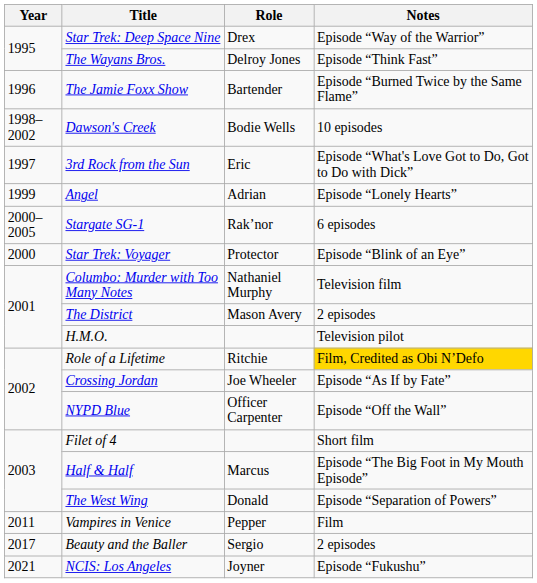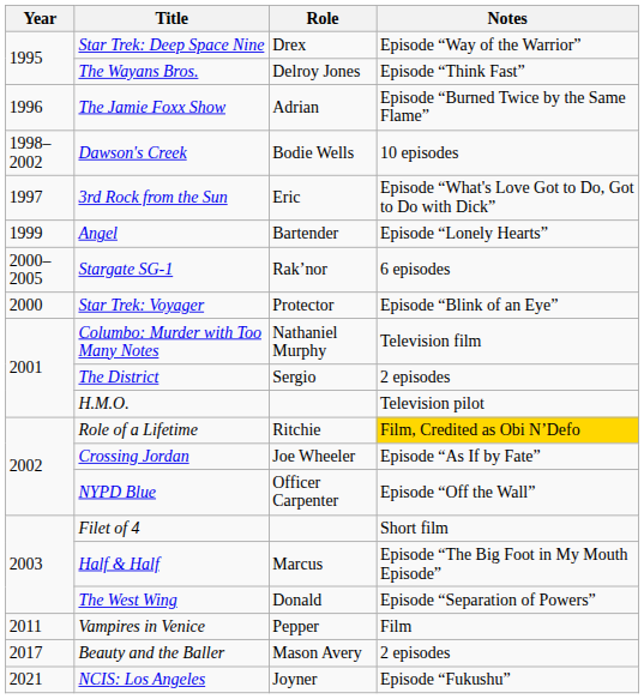 <table class="wikitable">
 <tr>
 <th>Year</th>
 <th>Title</th>
 <th>Role</th>
 <th>Notes</th>
 </tr>
 <tr>
 <td rowspan="2">1995</td>
 <td><em><a href='#'>Star Trek: Deep Space Nine</a></em></td>
 <td>Drex</td>
 <td>Episode “Way of the Warrior”</td>
 </tr>
 <tr>
 <td><em><a href='#'>The Wayans Bros.</a></em></td>
 <td>Delroy Jones</td>
 <td>Episode “Think Fast”</td>
 </tr>
 <tr>
 <td>1996</td>
 <td><em><a href='#'>The Jamie Foxx Show</a></em></td>
-<td>Bartender</td>
+<td>Adrian</td>
 <td>Episode “Burned Twice by the Same Flame”</td>
 </tr>
 <tr>
 <td>1998–2002</td>
 <td><em><a href='#'>Dawson's Creek</a></em></td>
 <td>Bodie Wells</td>
 <td>10 episodes</td>
 </tr>
 <tr>
 <td>1997</td>
 <td><em><a href='#'>3rd Rock from the Sun</a></em></td>
 <td>Eric</td>
 <td>Episode “What's Love Got to Do, Got to Do with Dick”</td>
 </tr>
 <tr>
 <td>1999</td>
 <td><em><a href='#'>Angel</a></em></td>
-<td>Adrian</td>
+<td>Bartender</td>
 <td>Episode “Lonely Hearts”</td>
 </tr>
 <tr>
 <td>2000–2005</td>
 <td><em><a href='#'>Stargate SG-1</a></em></td>
 <td>Rak’nor</td>
 <td>6 episodes</td>
 </tr>
 <tr>
 <td>2000</td>
 <td><em><a href='#'>Star Trek: Voyager</a></em></td>
 <td>Protector</td>
 <td>Episode “Blink of an Eye”</td>
 </tr>
 <tr>
 <td rowspan="3">2001</td>
 <td><em><a href='#'>Columbo: Murder with Too Many Notes</a></em></td>
 <td>Nathaniel Murphy</td>
 <td>Television film</td>
 </tr>
 <tr>
 <td><em><a href='#'>The District</a></em></td>
-<td>Mason Avery</td>
+<td>Sergio</td>
 <td>2 episodes</td>
 </tr>
 <tr>
 <td><em>H.M.O.</em></td>
 <td></td>
 <td>Television pilot</td>
 </tr>
 <tr>
 <td rowspan="3">2002</td>
 <td><em>Role of a Lifetime</em></td>
 <td>Ritchie</td>
 <td style="background: gold;">Film, Credited as Obi N’Defo</td>
 </tr>
 <tr>
 <td><em><a href='#'>Crossing Jordan</a></em></td>
 <td>Joe Wheeler</td>
 <td>Episode “As If by Fate”</td>
 </tr>
 <tr>
 <td><em><a href='#'>NYPD Blue</a></em></td>
 <td>Officer Carpenter</td>
 <td>Episode “Off the Wall”</td>
 </tr>
 <tr>
 <td rowspan="3">2003</td>
 <td><em>Filet of 4</em></td>
 <td></td>
 <td>Short film</td>
 </tr>
 <tr>
 <td><em><a href='#'>Half & Half</a></em></td>
 <td>Marcus</td>
 <td>Episode “The Big Foot in My Mouth Episode”</td>
 </tr>
 <tr>
 <td><em><a href='#'>The West Wing</a></em></td>
 <td>Donald</td>
 <td>Episode “Separation of Powers”</td>
 </tr>
 <tr>
 <td>2011</td>
 <td><em>Vampires in Venice</em></td>
 <td>Pepper</td>
 <td>Film</td>
 </tr>
 <tr>
 <td>2017</td>
 <td><em>Beauty and the Baller</em></td>
-<td>Sergio</td>
+<td>Mason Avery</td>
 <td>2 episodes</td>
 </tr>
 <tr>
 <td>2021</td>
 <td><em><a href='#'>NCIS: Los Angeles</a></em></td>
 <td>Joyner</td>
 <td>Episode “Fukushu”</td>
 </tr>
 </table>
